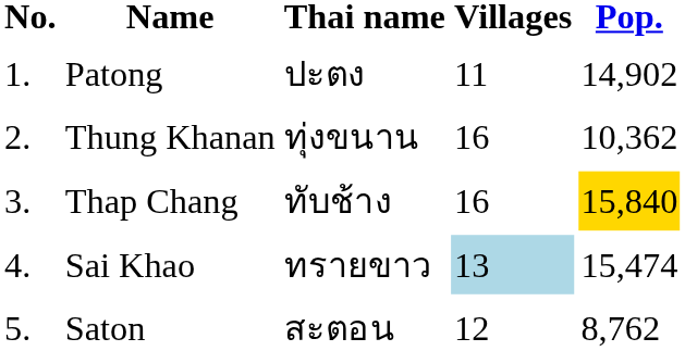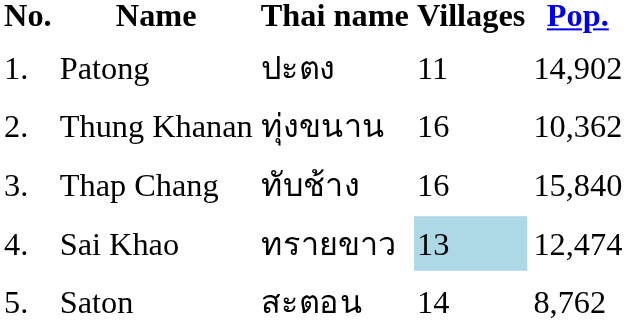 <table>
 <tr>
 <th>No.</th>
 <th>Name</th>
 <th>Thai name</th>
 <th>Villages</th>
 <th><a href='#'>Pop.</a></th>
 </tr>
 <tr>
 <td>1.</td>
 <td>Patong</td>
 <td>ปะตง</td>
 <td>11</td>
 <td>14,902</td>
 <td></td>
 </tr>
 <tr>
 <td>2.</td>
 <td>Thung Khanan</td>
 <td>ทุ่งขนาน</td>
 <td>16</td>
 <td>10,362</td>
 <td></td>
 </tr>
 <tr>
 <td>3.</td>
 <td>Thap Chang</td>
 <td>ทับช้าง</td>
 <td>16</td>
-<td style="background: gold;">15,840</td>
+<td>15,840</td>
 <td></td>
 </tr>
 <tr>
 <td>4.</td>
 <td>Sai Khao</td>
 <td>ทรายขาว</td>
 <td style="background: lightblue;">13</td>
-<td>15,474</td>
+<td>12,474</td>
 <td></td>
 </tr>
 <tr>
 <td>5.</td>
 <td>Saton</td>
 <td>สะตอน</td>
-<td>12</td>
+<td>14</td>
 <td>8,762</td>
 <td></td>
 </tr>
 </table>
